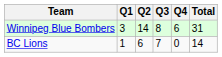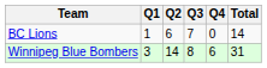 <table class="wikitable">
 <tr>
 <th>Team</th>
 <th>Q1</th>
 <th>Q2</th>
 <th>Q3</th>
 <th>Q4</th>
 <th>Total</th>
 </tr>
+<tr>
+<td><a href='#'>BC Lions</a></td>
+<td>1</td>
+<td>6</td>
+<td>7</td>
+<td>0</td>
+<td>14</td>
+</tr>
 <tr style="background-color:#ddffdd">
 <td><a href='#'>Winnipeg Blue Bombers</a></td>
 <td>3</td>
 <td>14</td>
 <td>8</td>
 <td>6</td>
 <td>31</td>
 </tr>
-<tr>
-<td><a href='#'>BC Lions</a></td>
-<td>1</td>
-<td>6</td>
-<td>7</td>
-<td>0</td>
-<td>14</td>
-</tr>
 </table>
